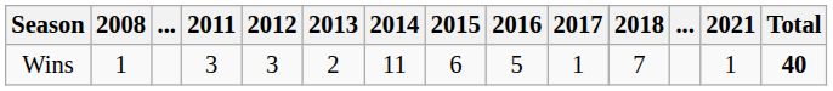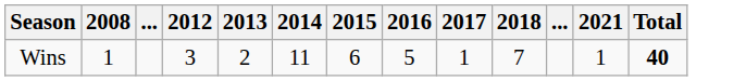 <table class="wikitable">
 <tr>
 <th>Season</th>
 <th>2008</th>
 <th>...</th>
-<th>2011</th>
 <th>2012</th>
 <th>2013</th>
 <th>2014</th>
 <th>2015</th>
 <th>2016</th>
 <th>2017</th>
 <th>2018</th>
 <th>...</th>
 <th>2021</th>
 <th><strong>Total</strong></th>
 </tr>
 <tr align=center>
 <td>Wins</td>
 <td>1</td>
 <td></td>
 <td>3</td>
-<td>3</td>
 <td>2</td>
 <td>11</td>
 <td>6</td>
 <td>5</td>
 <td>1</td>
 <td>7</td>
 <td></td>
 <td>1</td>
 <td><strong>40</strong></td>
 </tr>
 </table>
